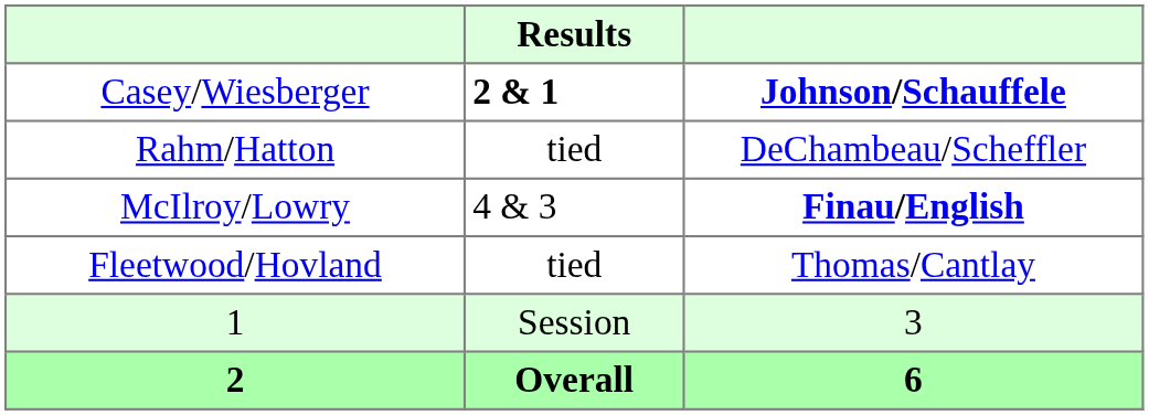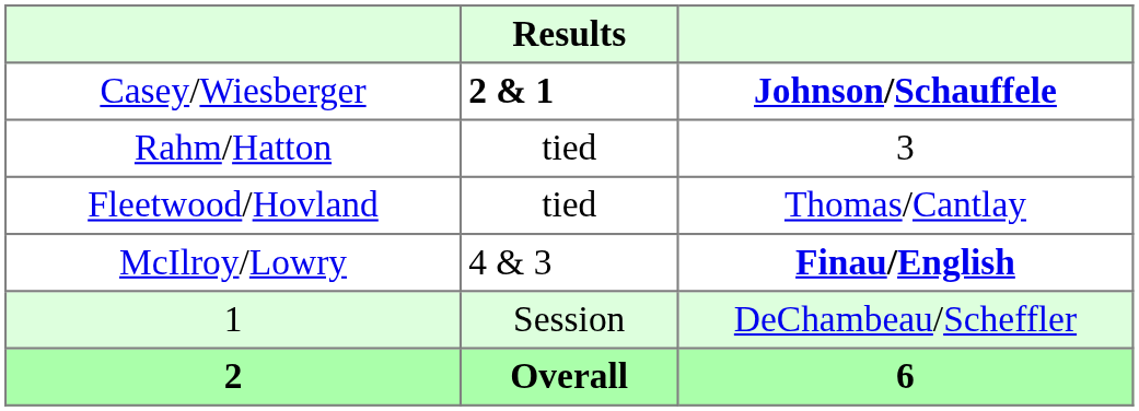 <table border="1" cellpadding="3" style="border-collapse:collapse; text-align:center;">
 <tr style="background:#dfd;">
 <th style="width:12em;"></th>
 <th style="width:5.5em;">Results</th>
 <th style="width:12em;"></th>
 </tr>
 <tr>
 <td><a href='#'>Casey</a>/<a href='#'>Wiesberger</a></td>
 <td align=left><strong> 2 & 1</strong></td>
 <td><strong><a href='#'>Johnson</a>/<a href='#'>Schauffele</a></strong></td>
 </tr>
 <tr>
 <td><a href='#'>Rahm</a>/<a href='#'>Hatton</a></td>
 <td>tied</td>
-<td><a href='#'>DeChambeau</a>/<a href='#'>Scheffler</a></td>
+<td>3</td>
+</tr>
+<tr>
+<td><a href='#'>Fleetwood</a>/<a href='#'>Hovland</a></td>
+<td>tied</td>
+<td><a href='#'>Thomas</a>/<a href='#'>Cantlay</a></td>
 </tr>
 <tr>
 <td><a href='#'>McIlroy</a>/<a href='#'>Lowry</a></td>
 <td align=left> 4 & 3</td>
 <td><strong><a href='#'>Finau</a>/<a href='#'>English</a></strong></td>
 </tr>
-<tr>
-<td><a href='#'>Fleetwood</a>/<a href='#'>Hovland</a></td>
-<td>tied</td>
-<td><a href='#'>Thomas</a>/<a href='#'>Cantlay</a></td>
-</tr>
 <tr style="background:#dfd;">
 <td>1</td>
 <td>Session</td>
-<td>3</td>
+<td><a href='#'>DeChambeau</a>/<a href='#'>Scheffler</a></td>
 </tr>
 <tr style="background:#afa;">
 <th>2</th>
 <th>Overall</th>
 <th>6</th>
 </tr>
 </table>
